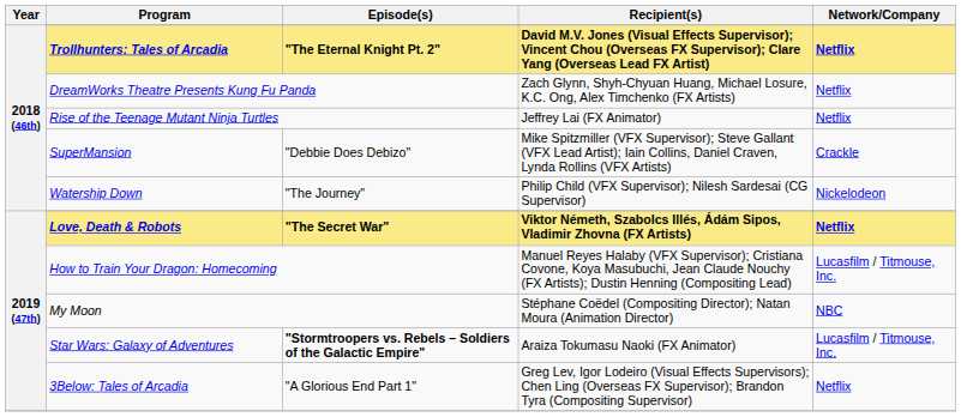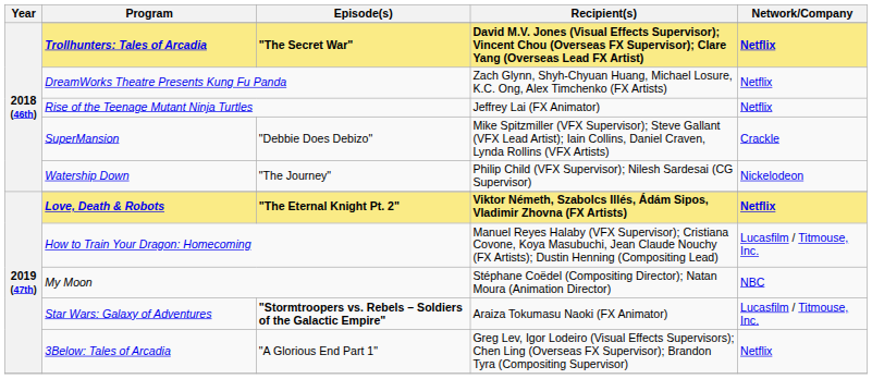 <table class="wikitable" style="width:95%;">
 <tr>
 <th style="width:3%;">Year</th>
 <th style="width:20%;">Program</th>
 <th style="width:20%;">Episode(s)</th>
 <th style="width:25%;">Recipient(s)</th>
 <th style="width:11%;">Network/Company</th>
 </tr>
 <tr>
 <th rowspan="6" style="text-align:center;">2018 <br><small>(<a href='#'>46th</a>)</small><br></th>
 </tr>
 <tr style="background:#FAEB86;">
 <td><strong><em><a href='#'>Trollhunters: Tales of Arcadia</a></em></strong></td>
-<td><strong>"The Eternal Knight Pt. 2"</strong></td>
+<td><strong>"The Secret War"</strong></td>
 <td><strong>David M.V. Jones (Visual Effects Supervisor); Vincent Chou (Overseas FX Supervisor); Clare Yang (Overseas Lead FX Artist)</strong></td>
 <td><strong><a href='#'>Netflix</a></strong></td>
 </tr>
 <tr>
 <td colspan="2"><em><a href='#'>DreamWorks Theatre Presents Kung Fu Panda</a></em></td>
 <td>Zach Glynn, Shyh-Chyuan Huang, Michael Losure, K.C. Ong, Alex Timchenko (FX Artists)</td>
 <td><a href='#'>Netflix</a></td>
 </tr>
 <tr>
 <td colspan="2"><em><a href='#'>Rise of the Teenage Mutant Ninja Turtles</a></em></td>
 <td>Jeffrey Lai (FX Animator)</td>
 <td><a href='#'>Netflix</a></td>
 </tr>
 <tr>
 <td><em><a href='#'>SuperMansion</a></em></td>
 <td>"Debbie Does Debizo"</td>
 <td>Mike Spitzmiller (VFX Supervisor); Steve Gallant (VFX Lead Artist); Iain Collins, Daniel Craven, Lynda Rollins (VFX Artists)</td>
 <td><a href='#'>Crackle</a></td>
 </tr>
 <tr>
 <td><em><a href='#'>Watership Down</a></em></td>
 <td>"The Journey"</td>
 <td>Philip Child (VFX Supervisor); Nilesh Sardesai (CG Supervisor)</td>
 <td><a href='#'>Nickelodeon</a></td>
 </tr>
 <tr>
 <th rowspan="6" style="text-align:center;">2019 <br><small>(<a href='#'>47th</a>)</small><br></th>
 </tr>
 <tr style="background:#FAEB86;">
 <td><strong><em><a href='#'>Love, Death & Robots</a></em></strong></td>
-<td><strong>"The Secret War"</strong></td>
+<td><strong>"The Eternal Knight Pt. 2"</strong></td>
 <td><strong>Viktor Németh, Szabolcs Illés, Ádám Sipos, Vladimir Zhovna (FX Artists)</strong></td>
 <td><strong><a href='#'>Netflix</a></strong></td>
 </tr>
 <tr>
 <td colspan="2"><em><a href='#'>How to Train Your Dragon: Homecoming</a></em></td>
 <td>Manuel Reyes Halaby (VFX Supervisor); Cristiana Covone, Koya Masubuchi, Jean Claude Nouchy (FX Artists); Dustin Henning (Compositing Lead)</td>
 <td><a href='#'>Lucasfilm</a> / <a href='#'>Titmouse, Inc.</a></td>
 </tr>
 <tr>
 <td colspan="2"><em>My Moon</em></td>
 <td>Stéphane Coëdel (Compositing Director); Natan Moura (Animation Director)</td>
 <td><a href='#'>NBC</a></td>
 </tr>
 <tr>
 <td><em><a href='#'>Star Wars: Galaxy of Adventures</a></em></td>
 <td><strong>"Stormtroopers vs. Rebels – Soldiers of the Galactic Empire"</strong></td>
 <td>Araiza Tokumasu Naoki (FX Animator)</td>
 <td><a href='#'>Lucasfilm</a> / <a href='#'>Titmouse, Inc.</a></td>
 </tr>
 <tr>
 <td><em><a href='#'>3Below: Tales of Arcadia</a></em></td>
 <td>"A Glorious End Part 1"</td>
 <td>Greg Lev, Igor Lodeiro (Visual Effects Supervisors); Chen Ling (Overseas FX Supervisor); Brandon Tyra (Compositing Supervisor)</td>
 <td><a href='#'>Netflix</a></td>
 </tr>
 <tr>
 </tr>
 </table>
